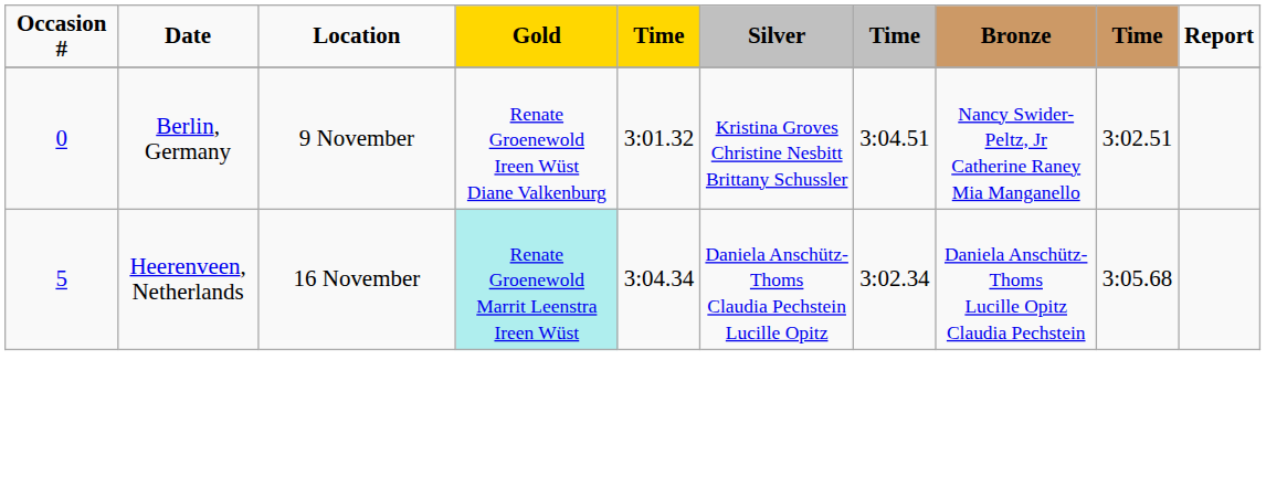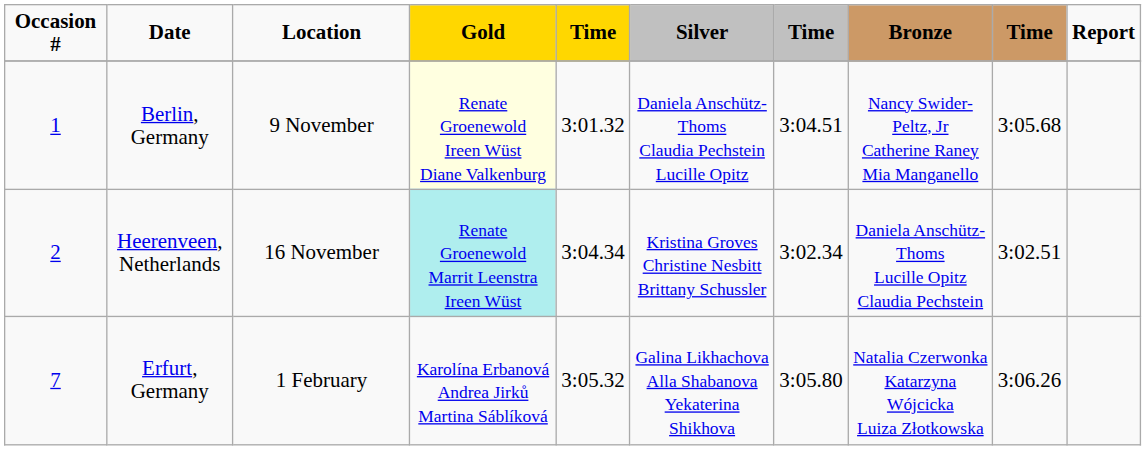 <table class="wikitable">
 <tr>
 <td width="80" align="center"><strong>Occasion #</strong></td>
 <td width="100" align="center"><strong>Date</strong></td>
 <td width="200" align="center"><strong>Location</strong></td>
 <td width="150" bgcolor="gold" align="center"><strong>Gold</strong></td>
 <td width="50" bgcolor="gold" align="center"><strong>Time</strong></td>
 <td width="150" bgcolor="silver" align="center"><strong>Silver</strong></td>
 <td width="50" bgcolor="silver" align="center"><strong>Time</strong></td>
 <td width="150" bgcolor="#CC9966" align="center"><strong>Bronze</strong></td>
 <td width="50" bgcolor="#CC9966" align="center"><strong>Time</strong></td>
 <td width="50" align="center"><strong>Report</strong></td>
 </tr>
 <tr bgcolor="#cccccc">
 </tr>
 <tr>
-<td align="center"><a href='#'>0</a></td>
+<td align="center"><a href='#'>1</a></td>
 <td align="center"><a href='#'>Berlin</a>, Germany</td>
 <td align="center">9 November</td>
-<td align="center"><strong> </strong><br><small><a href='#'>Renate Groenewold</a><br><a href='#'>Ireen Wüst</a><br><a href='#'>Diane Valkenburg</a></small></td>
+<td align="center" style="background: lightyellow;"><strong> </strong><br><small><a href='#'>Renate Groenewold</a><br><a href='#'>Ireen Wüst</a><br><a href='#'>Diane Valkenburg</a></small></td>
 <td align="center">3:01.32</td>
-<td align="center"><br><small><a href='#'>Kristina Groves</a><br><a href='#'>Christine Nesbitt</a><br><a href='#'>Brittany Schussler</a></small></td>
+<td align="center"><br><small><a href='#'>Daniela Anschütz-Thoms</a><br><a href='#'>Claudia Pechstein</a><br><a href='#'>Lucille Opitz</a></small></td>
 <td align="center">3:04.51</td>
 <td align="center"><br><small><a href='#'>Nancy Swider-Peltz, Jr</a><br><a href='#'>Catherine Raney</a><br><a href='#'>Mia Manganello</a></small></td>
+<td align="center">3:05.68</td>
+<td align="center"></td>
+</tr>
+<tr>
+<td align="center"><a href='#'>2</a></td>
+<td align="center"><a href='#'>Heerenveen</a>, Netherlands</td>
+<td align="center">16 November</td>
+<td align="center" style="background: paleturquoise;"><strong> </strong><br><small><a href='#'>Renate Groenewold</a><br><a href='#'>Marrit Leenstra</a><br><a href='#'>Ireen Wüst</a></small></td>
+<td align="center">3:04.34</td>
+<td align="center"><br><small><a href='#'>Kristina Groves</a><br><a href='#'>Christine Nesbitt</a><br><a href='#'>Brittany Schussler</a></small></td>
+<td align="center">3:02.34</td>
+<td align="center"><br><small><a href='#'>Daniela Anschütz-Thoms</a><br><a href='#'>Lucille Opitz</a><br><a href='#'>Claudia Pechstein</a></small></td>
 <td align="center">3:02.51</td>
 <td align="center"></td>
 </tr>
 <tr>
-<td align="center"><a href='#'>5</a></td>
-<td align="center"><a href='#'>Heerenveen</a>, Netherlands</td>
-<td align="center">16 November</td>
-<td align="center" style="background: paleturquoise;"><strong> </strong><br><small><a href='#'>Renate Groenewold</a><br><a href='#'>Marrit Leenstra</a><br><a href='#'>Ireen Wüst</a></small></td>
-<td align="center">3:04.34</td>
-<td align="center"><br><small><a href='#'>Daniela Anschütz-Thoms</a><br><a href='#'>Claudia Pechstein</a><br><a href='#'>Lucille Opitz</a></small></td>
-<td align="center">3:02.34</td>
-<td align="center"><br><small><a href='#'>Daniela Anschütz-Thoms</a><br><a href='#'>Lucille Opitz</a><br><a href='#'>Claudia Pechstein</a></small></td>
-<td align="center">3:05.68</td>
+<td align="center"><a href='#'>7</a></td>
+<td align="center"><a href='#'>Erfurt</a>, Germany</td>
+<td align="center">1 February</td>
+<td align="center"><strong> </strong><br><small><a href='#'>Karolína Erbanová</a><br><a href='#'>Andrea Jirků</a><br><a href='#'>Martina Sáblíková</a></small></td>
+<td align="center">3:05.32</td>
+<td align="center"><br><small><a href='#'>Galina Likhachova</a><br><a href='#'>Alla Shabanova</a><br><a href='#'>Yekaterina Shikhova</a></small></td>
+<td align="center">3:05.80</td>
+<td align="center"><br><small><a href='#'>Natalia Czerwonka</a><br><a href='#'>Katarzyna Wójcicka</a><br><a href='#'>Luiza Złotkowska</a></small></td>
+<td align="center">3:06.26</td>
 <td align="center"></td>
 </tr>
 </table>
